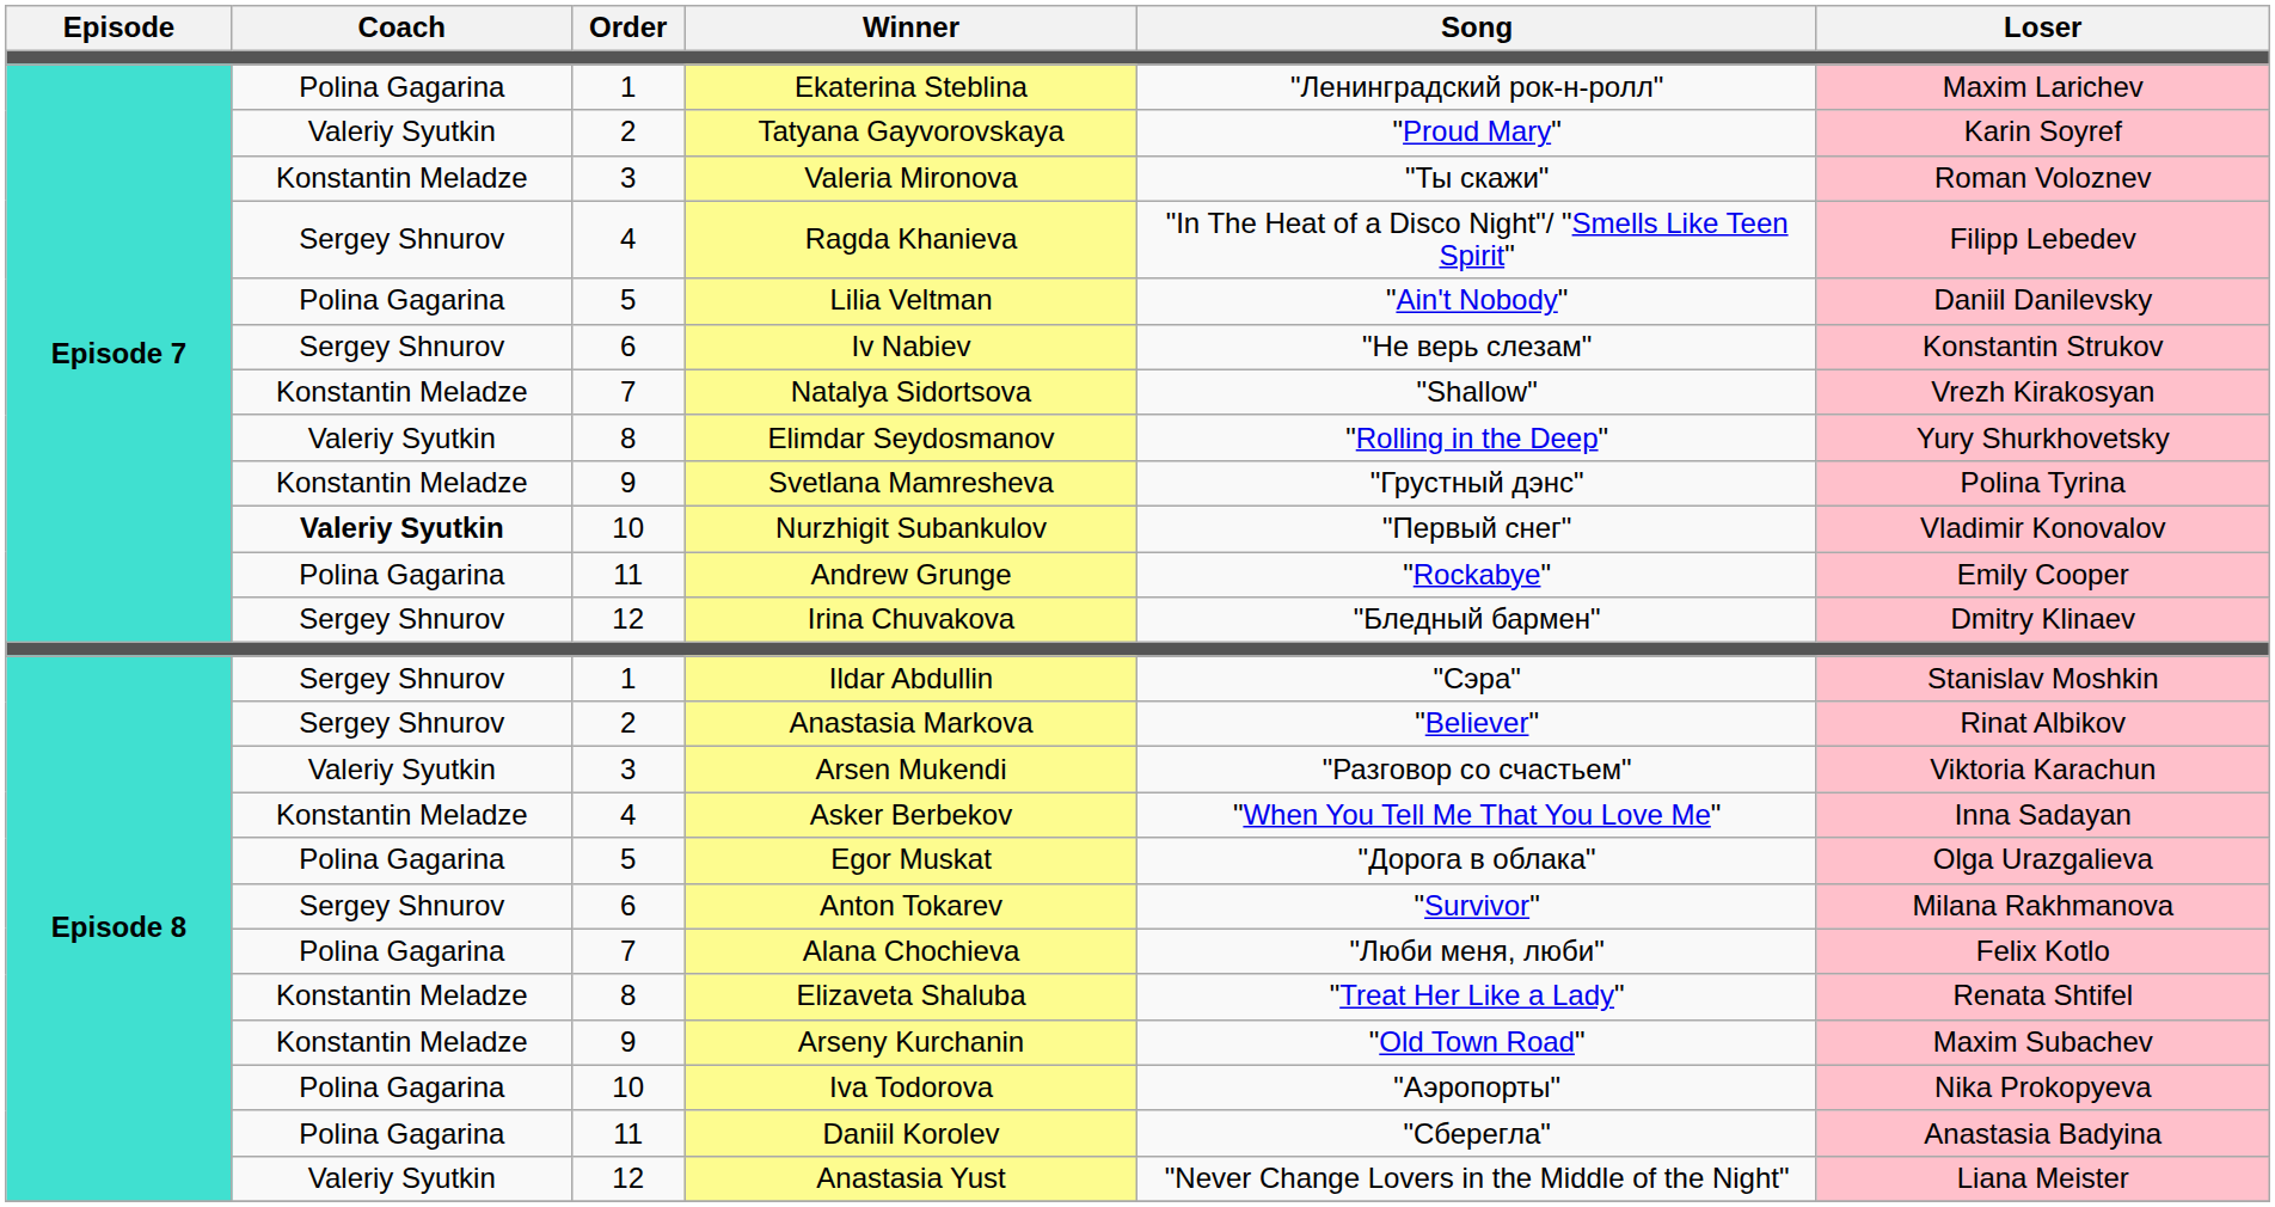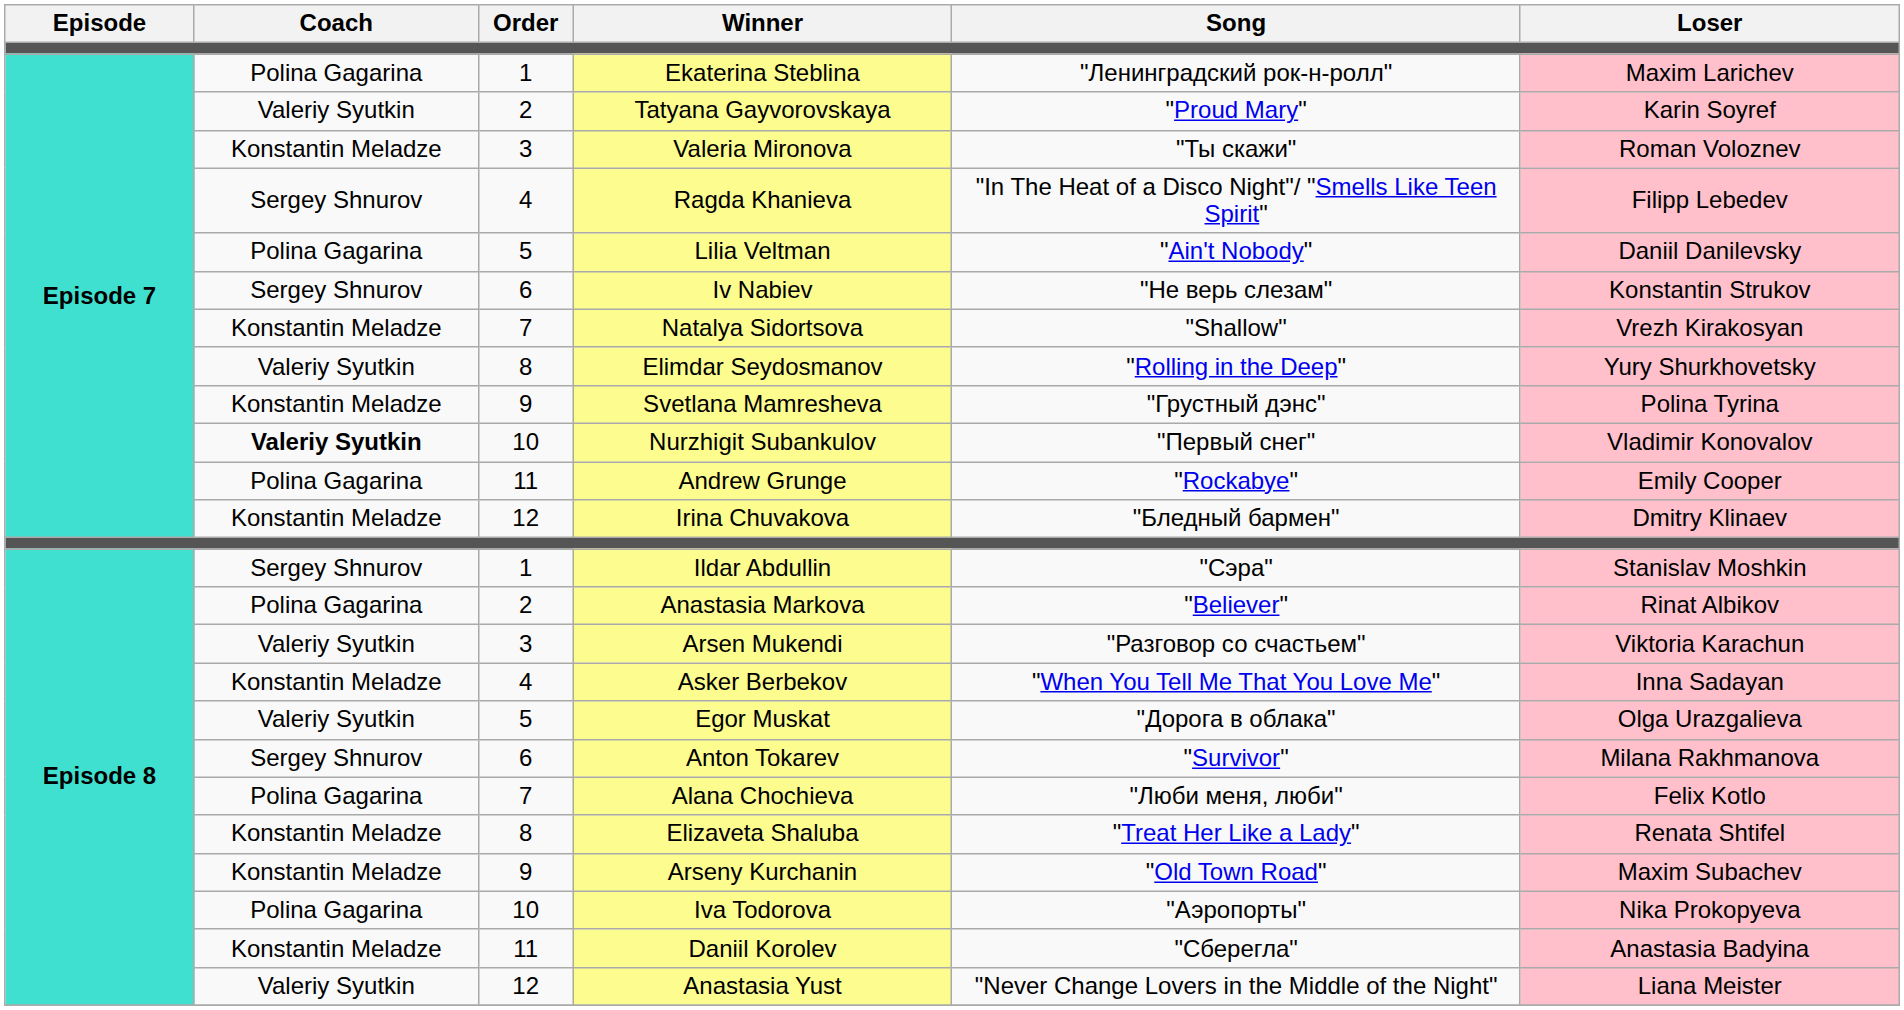 <table class="wikitable" style="text-align: center; width:100%;">
 <tr>
 <th style="width:10%;">Episode</th>
 <th style="width:15%;">Coach</th>
 <th style="width:05%;">Order</th>
 <th style="width:20%;">Winner</th>
 <th style="width:30%;">Song</th>
 <th style="width:20%;">Loser</th>
 </tr>
 <tr>
 <td colspan="6" style="background:#555;"></td>
 </tr>
 <tr>
 <th rowspan=12 style="background:turquoise;">Episode 7<br><small></small> </th>
 <td>Polina Gagarina</td>
 <td>1</td>
 <td style="background:#fdfc8f;">Ekaterina Steblina</td>
 <td>"Ленинградский рок-н-ролл"</td>
 <td style="background:pink;">Maxim Larichev</td>
 </tr>
 <tr>
 <td>Valeriy Syutkin</td>
 <td>2</td>
 <td style="background:#fdfc8f;">Tatyana Gayvorovskaya</td>
 <td>"<a href='#'>Proud Mary</a>"</td>
 <td style="background:pink;">Karin Soyref</td>
 </tr>
 <tr>
 <td>Konstantin Meladze</td>
 <td>3</td>
 <td style="background:#fdfc8f;">Valeria Mironova</td>
 <td>"Ты скажи"</td>
 <td style="background:pink;">Roman Voloznev</td>
 </tr>
 <tr>
 <td>Sergey Shnurov</td>
 <td>4</td>
 <td style="background:#fdfc8f;">Ragda Khanieva</td>
 <td>"In The Heat of a Disco Night"/ "<a href='#'>Smells Like Teen Spirit</a>"</td>
 <td style="background:pink;">Filipp Lebedev</td>
 </tr>
 <tr>
 <td>Polina Gagarina</td>
 <td>5</td>
 <td style="background:#fdfc8f;">Lilia Veltman</td>
 <td>"<a href='#'>Ain't Nobody</a>"</td>
 <td style="background:pink;">Daniil Danilevsky</td>
 </tr>
 <tr>
 <td>Sergey Shnurov</td>
 <td>6</td>
 <td style="background:#fdfc8f;">Iv Nabiev</td>
 <td>"Не верь слезам"</td>
 <td style="background:pink;">Konstantin Strukov</td>
 </tr>
 <tr>
 <td>Konstantin Meladze</td>
 <td>7</td>
 <td style="background:#fdfc8f;">Natalya Sidortsova</td>
 <td>"Shallow"</td>
 <td style="background:pink;">Vrezh Kirakosyan</td>
 </tr>
 <tr>
 <td>Valeriy Syutkin</td>
 <td>8</td>
 <td style="background:#fdfc8f;">Elimdar Seydosmanov</td>
 <td>"<a href='#'>Rolling in the Deep</a>"</td>
 <td style="background:pink;">Yury Shurkhovetsky</td>
 </tr>
 <tr>
 <td>Konstantin Meladze</td>
 <td>9</td>
 <td style="background:#fdfc8f;">Svetlana Mamresheva</td>
 <td>"Грустный дэнс"</td>
 <td style="background:pink;">Polina Tyrina</td>
 </tr>
 <tr>
 <td><strong>Valeriy Syutkin</strong></td>
 <td>10</td>
 <td style="background:#fdfc8f;">Nurzhigit Subankulov</td>
 <td>"Первый снег"</td>
 <td style="background:pink;">Vladimir Konovalov</td>
 </tr>
 <tr>
 <td>Polina Gagarina</td>
 <td>11</td>
 <td style="background:#fdfc8f;">Andrew Grunge</td>
 <td>"<a href='#'>Rockabye</a>"</td>
 <td style="background:pink;">Emily Cooper</td>
 </tr>
 <tr>
-<td>Sergey Shnurov</td>
+<td>Konstantin Meladze</td>
 <td>12</td>
 <td style="background:#fdfc8f;">Irina Chuvakova</td>
 <td>"Бледный бармен"</td>
 <td style="background:pink;">Dmitry Klinaev</td>
 </tr>
 <tr>
 <td colspan="6" style="background:#555;"></td>
 </tr>
 <tr>
 <th rowspan=12 style="background:turquoise;">Episode 8<br><small></small> </th>
 <td>Sergey Shnurov</td>
 <td>1</td>
 <td style="background:#fdfc8f;">Ildar Abdullin</td>
 <td>"Сэра"</td>
 <td style="background:pink;">Stanislav Moshkin</td>
 </tr>
 <tr>
-<td>Sergey Shnurov</td>
+<td>Polina Gagarina</td>
 <td>2</td>
 <td style="background:#fdfc8f;">Anastasia Markova</td>
 <td>"<a href='#'>Believer</a>"</td>
 <td style="background:pink;">Rinat Albikov</td>
 </tr>
 <tr>
 <td>Valeriy Syutkin</td>
 <td>3</td>
 <td style="background:#fdfc8f;">Arsen Mukendi</td>
 <td>"Разговор со счастьем"</td>
 <td style="background:pink;">Viktoria Karachun</td>
 </tr>
 <tr>
 <td>Konstantin Meladze</td>
 <td>4</td>
 <td style="background:#fdfc8f;">Asker Berbekov</td>
 <td>"<a href='#'>When You Tell Me That You Love Me</a>"</td>
 <td style="background:pink;">Inna Sadayan</td>
 </tr>
 <tr>
-<td>Polina Gagarina</td>
+<td>Valeriy Syutkin</td>
 <td>5</td>
 <td style="background:#fdfc8f;">Egor Muskat</td>
 <td>"Дорога в облака"</td>
 <td style="background:pink;">Olga Urazgalieva</td>
 </tr>
 <tr>
 <td>Sergey Shnurov</td>
 <td>6</td>
 <td style="background:#fdfc8f;">Anton Tokarev</td>
 <td>"<a href='#'>Survivor</a>"</td>
 <td style="background:pink;">Milana Rakhmanova</td>
 </tr>
 <tr>
 <td>Polina Gagarina</td>
 <td>7</td>
 <td style="background:#fdfc8f;">Alana Chochieva</td>
 <td>"Люби меня, люби"</td>
 <td style="background:pink;">Felix Kotlo</td>
 </tr>
 <tr>
 <td>Konstantin Meladze</td>
 <td>8</td>
 <td style="background:#fdfc8f;">Elizaveta Shaluba</td>
 <td>"<a href='#'>Treat Her Like a Lady</a>"</td>
 <td style="background:pink;">Renata Shtifel</td>
 </tr>
 <tr>
 <td>Konstantin Meladze</td>
 <td>9</td>
 <td style="background:#fdfc8f;">Arseny Kurchanin</td>
 <td>"<a href='#'>Old Town Road</a>"</td>
 <td style="background:pink;">Maxim Subachev</td>
 </tr>
 <tr>
 <td>Polina Gagarina</td>
 <td>10</td>
 <td style="background:#fdfc8f;">Iva Todorova</td>
 <td>"Аэропорты"</td>
 <td style="background:pink;">Nika Prokopyeva</td>
 </tr>
 <tr>
-<td>Polina Gagarina</td>
+<td>Konstantin Meladze</td>
 <td>11</td>
 <td style="background:#fdfc8f;">Daniil Korolev</td>
 <td>"Сберегла"</td>
 <td style="background:pink;">Anastasia Badyina</td>
 </tr>
 <tr>
 <td>Valeriy Syutkin</td>
 <td>12</td>
 <td style="background:#fdfc8f;">Anastasia Yust</td>
 <td>"Never Change Lovers in the Middle of the Night"</td>
 <td style="background:pink;">Liana Meister</td>
 </tr>
 <tr>
 </tr>
 </table>
